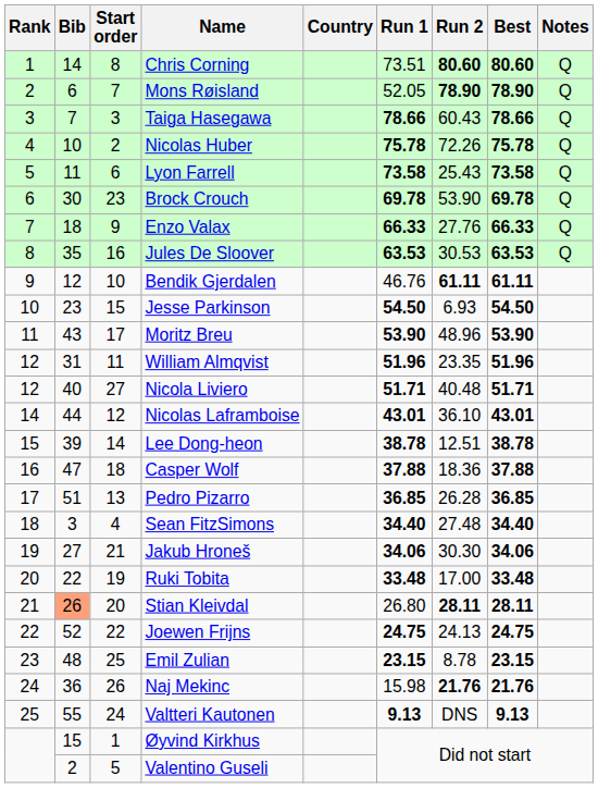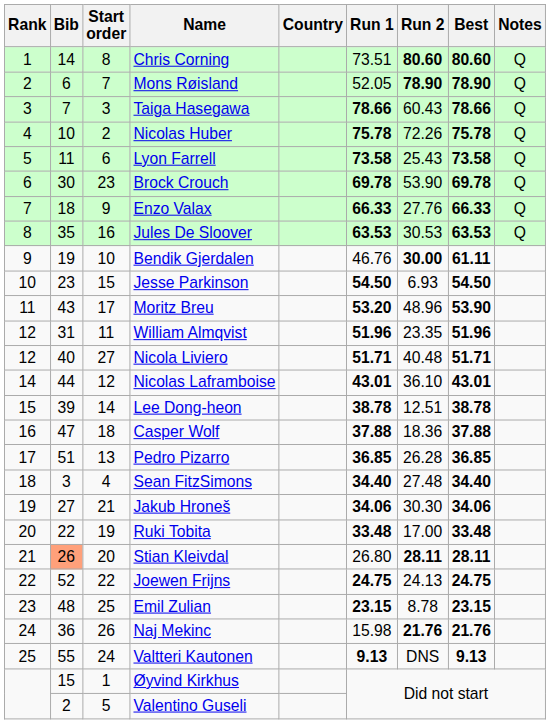 <table class="wikitable sortable" style="text-align:center">
 <tr>
 <th>Rank</th>
 <th>Bib</th>
 <th>Start<br>order</th>
 <th>Name</th>
 <th>Country</th>
 <th>Run 1</th>
 <th>Run 2</th>
 <th>Best</th>
 <th>Notes</th>
 </tr>
 <tr bgcolor=ccffcc>
 <td>1</td>
 <td>14</td>
 <td>8</td>
 <td align=left><a href='#'>Chris Corning</a></td>
 <td align=left></td>
 <td>73.51</td>
 <td><strong>80.60</strong></td>
 <td><strong>80.60</strong></td>
 <td>Q</td>
 </tr>
 <tr bgcolor=ccffcc>
 <td>2</td>
 <td>6</td>
 <td>7</td>
 <td align=left><a href='#'>Mons Røisland</a></td>
 <td align=left></td>
 <td>52.05</td>
 <td><strong>78.90</strong></td>
 <td><strong>78.90</strong></td>
 <td>Q</td>
 </tr>
 <tr bgcolor=ccffcc>
 <td>3</td>
 <td>7</td>
 <td>3</td>
 <td align=left><a href='#'>Taiga Hasegawa</a></td>
 <td align=left></td>
 <td><strong>78.66</strong></td>
 <td>60.43</td>
 <td><strong>78.66</strong></td>
 <td>Q</td>
 </tr>
 <tr bgcolor=ccffcc>
 <td>4</td>
 <td>10</td>
 <td>2</td>
 <td align=left><a href='#'>Nicolas Huber</a></td>
 <td align=left></td>
 <td><strong>75.78</strong></td>
 <td>72.26</td>
 <td><strong>75.78</strong></td>
 <td>Q</td>
 </tr>
 <tr bgcolor=ccffcc>
 <td>5</td>
 <td>11</td>
 <td>6</td>
 <td align=left><a href='#'>Lyon Farrell</a></td>
 <td align=left></td>
 <td><strong>73.58</strong></td>
 <td>25.43</td>
 <td><strong>73.58</strong></td>
 <td>Q</td>
 </tr>
 <tr bgcolor=ccffcc>
 <td>6</td>
 <td>30</td>
 <td>23</td>
 <td align=left><a href='#'>Brock Crouch</a></td>
 <td align=left></td>
 <td><strong>69.78</strong></td>
 <td>53.90</td>
 <td><strong>69.78</strong></td>
 <td>Q</td>
 </tr>
 <tr bgcolor=ccffcc>
 <td>7</td>
 <td>18</td>
 <td>9</td>
 <td align=left><a href='#'>Enzo Valax</a></td>
 <td align=left></td>
 <td><strong>66.33</strong></td>
 <td>27.76</td>
 <td><strong>66.33</strong></td>
 <td>Q</td>
 </tr>
 <tr bgcolor=ccffcc>
 <td>8</td>
 <td>35</td>
 <td>16</td>
 <td align=left><a href='#'>Jules De Sloover</a></td>
 <td align=left></td>
 <td><strong>63.53</strong></td>
 <td>30.53</td>
 <td><strong>63.53</strong></td>
 <td>Q</td>
 </tr>
 <tr>
 <td>9</td>
-<td>12</td>
+<td>19</td>
 <td>10</td>
 <td align=left><a href='#'>Bendik Gjerdalen</a></td>
 <td align=left></td>
 <td>46.76</td>
-<td><strong>61.11</strong></td>
+<td><strong>30.00</strong></td>
 <td><strong>61.11</strong></td>
 <td></td>
 </tr>
 <tr>
 <td>10</td>
 <td>23</td>
 <td>15</td>
 <td align=left><a href='#'>Jesse Parkinson</a></td>
 <td align=left></td>
 <td><strong>54.50</strong></td>
 <td>6.93</td>
 <td><strong>54.50</strong></td>
 <td></td>
 </tr>
 <tr>
 <td>11</td>
 <td>43</td>
 <td>17</td>
 <td align=left><a href='#'>Moritz Breu</a></td>
 <td align=left></td>
-<td><strong>53.90</strong></td>
+<td><strong>53.20</strong></td>
 <td>48.96</td>
 <td><strong>53.90</strong></td>
 <td></td>
 </tr>
 <tr>
 <td>12</td>
 <td>31</td>
 <td>11</td>
 <td align=left><a href='#'>William Almqvist</a></td>
 <td align=left></td>
 <td><strong>51.96</strong></td>
 <td>23.35</td>
 <td><strong>51.96</strong></td>
 <td></td>
 </tr>
 <tr>
 <td>12</td>
 <td>40</td>
 <td>27</td>
 <td align=left><a href='#'>Nicola Liviero</a></td>
 <td align=left></td>
 <td><strong>51.71</strong></td>
 <td>40.48</td>
 <td><strong>51.71</strong></td>
 <td></td>
 </tr>
 <tr>
 <td>14</td>
 <td>44</td>
 <td>12</td>
 <td align=left><a href='#'>Nicolas Laframboise</a></td>
 <td align=left></td>
 <td><strong>43.01</strong></td>
 <td>36.10</td>
 <td><strong>43.01</strong></td>
 <td></td>
 </tr>
 <tr>
 <td>15</td>
 <td>39</td>
 <td>14</td>
 <td align=left><a href='#'>Lee Dong-heon</a></td>
 <td align=left></td>
 <td><strong>38.78</strong></td>
 <td>12.51</td>
 <td><strong>38.78</strong></td>
 <td></td>
 </tr>
 <tr>
 <td>16</td>
 <td>47</td>
 <td>18</td>
 <td align=left><a href='#'>Casper Wolf</a></td>
 <td align=left></td>
 <td><strong>37.88</strong></td>
 <td>18.36</td>
 <td><strong>37.88</strong></td>
 <td></td>
 </tr>
 <tr>
 <td>17</td>
 <td>51</td>
 <td>13</td>
 <td align=left><a href='#'>Pedro Pizarro</a></td>
 <td align=left></td>
 <td><strong>36.85</strong></td>
 <td>26.28</td>
 <td><strong>36.85</strong></td>
 <td></td>
 </tr>
 <tr>
 <td>18</td>
 <td>3</td>
 <td>4</td>
 <td align=left><a href='#'>Sean FitzSimons</a></td>
 <td align=left></td>
 <td><strong>34.40</strong></td>
 <td>27.48</td>
 <td><strong>34.40</strong></td>
 <td></td>
 </tr>
 <tr>
 <td>19</td>
 <td>27</td>
 <td>21</td>
 <td align=left><a href='#'>Jakub Hroneš</a></td>
 <td align=left></td>
 <td><strong>34.06</strong></td>
 <td>30.30</td>
 <td><strong>34.06</strong></td>
 <td></td>
 </tr>
 <tr>
 <td>20</td>
 <td>22</td>
 <td>19</td>
 <td align=left><a href='#'>Ruki Tobita</a></td>
 <td align=left></td>
 <td><strong>33.48</strong></td>
 <td>17.00</td>
 <td><strong>33.48</strong></td>
 <td></td>
 </tr>
 <tr>
 <td>21</td>
 <td style="background: lightsalmon;">26</td>
 <td>20</td>
 <td align=left><a href='#'>Stian Kleivdal</a></td>
 <td align=left></td>
 <td>26.80</td>
 <td><strong>28.11</strong></td>
 <td><strong>28.11</strong></td>
 <td></td>
 </tr>
 <tr>
 <td>22</td>
 <td>52</td>
 <td>22</td>
 <td align=left><a href='#'>Joewen Frijns</a></td>
 <td align=left></td>
 <td><strong>24.75</strong></td>
 <td>24.13</td>
 <td><strong>24.75</strong></td>
 <td></td>
 </tr>
 <tr>
 <td>23</td>
 <td>48</td>
 <td>25</td>
 <td align=left><a href='#'>Emil Zulian</a></td>
 <td align=left></td>
 <td><strong>23.15</strong></td>
 <td>8.78</td>
 <td><strong>23.15</strong></td>
 <td></td>
 </tr>
 <tr>
 <td>24</td>
 <td>36</td>
 <td>26</td>
 <td align=left><a href='#'>Naj Mekinc</a></td>
 <td align=left></td>
 <td>15.98</td>
 <td><strong>21.76</strong></td>
 <td><strong>21.76</strong></td>
 <td></td>
 </tr>
 <tr>
 <td>25</td>
 <td>55</td>
 <td>24</td>
 <td align=left><a href='#'>Valtteri Kautonen</a></td>
 <td align=left></td>
 <td><strong>9.13</strong></td>
 <td>DNS</td>
 <td><strong>9.13</strong></td>
 <td></td>
 </tr>
 <tr>
 <td rowspan=2></td>
 <td>15</td>
 <td>1</td>
 <td align=left><a href='#'>Øyvind Kirkhus</a></td>
 <td align=left></td>
 <td colspan=4 rowspan=2>Did not start</td>
 </tr>
 <tr>
 <td>2</td>
 <td>5</td>
 <td align=left><a href='#'>Valentino Guseli</a></td>
 <td align=left></td>
 </tr>
 </table>
